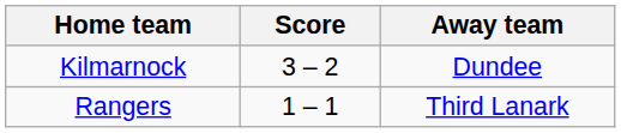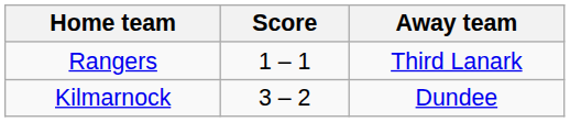 <table class="wikitable" style="text-align: center">
 <tr>
 <th width=140>Home team</th>
 <th width=80>Score</th>
 <th width=140>Away team</th>
 </tr>
 <tr>
+<td><a href='#'>Rangers</a></td>
+<td>1 – 1</td>
+<td><a href='#'>Third Lanark</a></td>
+</tr>
+<tr>
 <td><a href='#'>Kilmarnock</a></td>
 <td>3 – 2</td>
 <td><a href='#'>Dundee</a></td>
 </tr>
-<tr>
-<td><a href='#'>Rangers</a></td>
-<td>1 – 1</td>
-<td><a href='#'>Third Lanark</a></td>
-</tr>
 </table>
